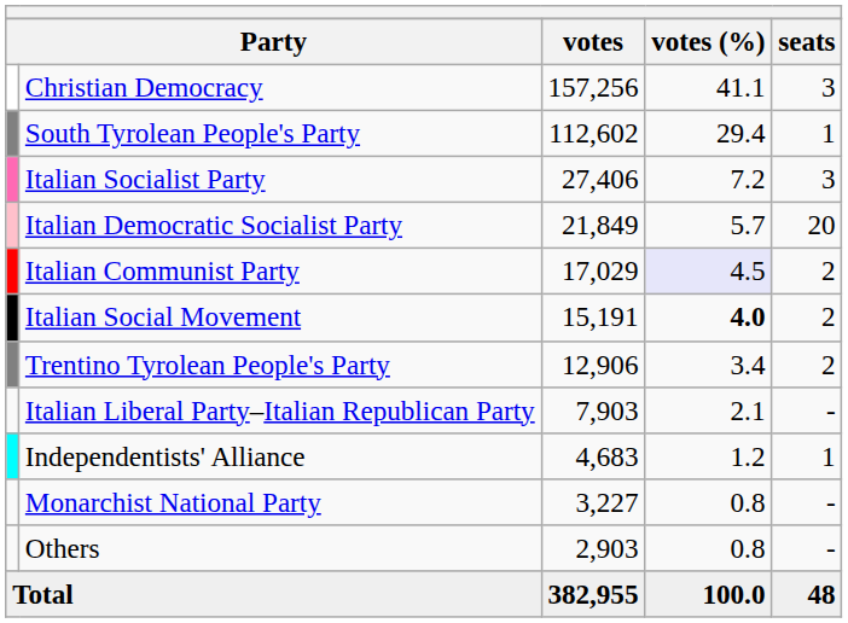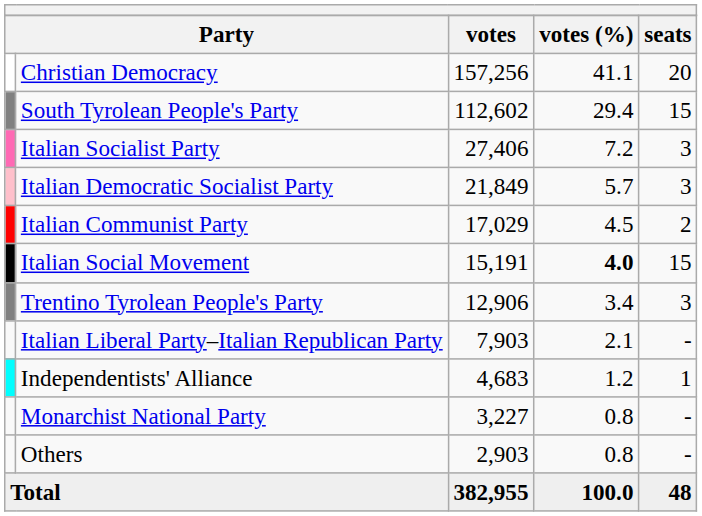 <table class="wikitable" style="font-size:95%; text-align:right;">
 <tr>
 <th colspan=5></th>
 </tr>
 <tr>
 </tr>
 <tr bgcolor="EFEFEF">
 <th colspan=2>Party</th>
 <th>votes</th>
 <th>votes (%)</th>
 <th>seats</th>
 </tr>
 <tr>
 <td bgcolor=White></td>
 <td align=left><a href='#'>Christian Democracy</a></td>
 <td>157,256</td>
 <td>41.1</td>
-<td>3</td>
+<td>20</td>
 </tr>
 <tr>
 <td bgcolor=Gray></td>
 <td align=left><a href='#'>South Tyrolean People's Party</a></td>
 <td>112,602</td>
 <td>29.4</td>
-<td>1</td>
+<td>15</td>
 </tr>
 <tr>
 <td bgcolor=Hotpink></td>
 <td align=left><a href='#'>Italian Socialist Party</a></td>
 <td>27,406</td>
 <td>7.2</td>
 <td>3</td>
 </tr>
 <tr>
 <td bgcolor=Pink></td>
 <td align=left><a href='#'>Italian Democratic Socialist Party</a></td>
 <td>21,849</td>
 <td>5.7</td>
-<td>20</td>
+<td>3</td>
 </tr>
 <tr>
 <td bgcolor=Red></td>
 <td align=left><a href='#'>Italian Communist Party</a></td>
 <td>17,029</td>
-<td style="background: lavender;">4.5</td>
+<td>4.5</td>
 <td>2</td>
 </tr>
 <tr>
 <td bgcolor=Black></td>
 <td align=left><a href='#'>Italian Social Movement</a></td>
 <td>15,191</td>
 <td><strong>4.0</strong></td>
-<td>2</td>
+<td>15</td>
 </tr>
 <tr>
 <td bgcolor=Gray></td>
 <td align=left><a href='#'>Trentino Tyrolean People's Party</a></td>
 <td>12,906</td>
 <td>3.4</td>
-<td>2</td>
+<td>3</td>
 </tr>
 <tr>
 <td bgcolor=></td>
 <td align=left><a href='#'>Italian Liberal Party</a>–<a href='#'>Italian Republican Party</a></td>
 <td>7,903</td>
 <td>2.1</td>
 <td>-</td>
 </tr>
 <tr>
 <td bgcolor=Cyan></td>
 <td align=left>Independentists' Alliance</td>
 <td>4,683</td>
 <td>1.2</td>
 <td>1</td>
 </tr>
 <tr>
 <td bgcolor=></td>
 <td align=left><a href='#'>Monarchist National Party</a></td>
 <td>3,227</td>
 <td>0.8</td>
 <td>-</td>
 </tr>
 <tr>
 <td bgcolor=></td>
 <td align=left>Others</td>
 <td>2,903</td>
 <td>0.8</td>
 <td>-</td>
 </tr>
 <tr bgcolor="EFEFEF">
 <td align=left colspan=2><strong>Total</strong></td>
 <td><strong>382,955</strong></td>
 <td><strong>100.0</strong></td>
 <td><strong>48</strong></td>
 </tr>
 </table>
